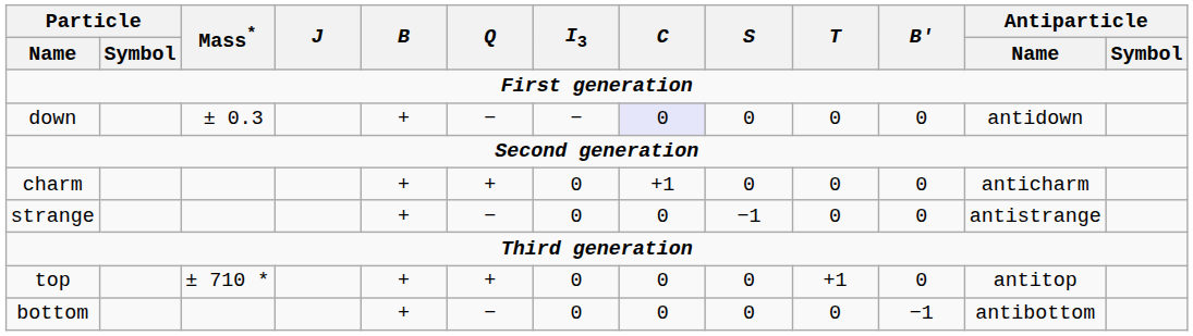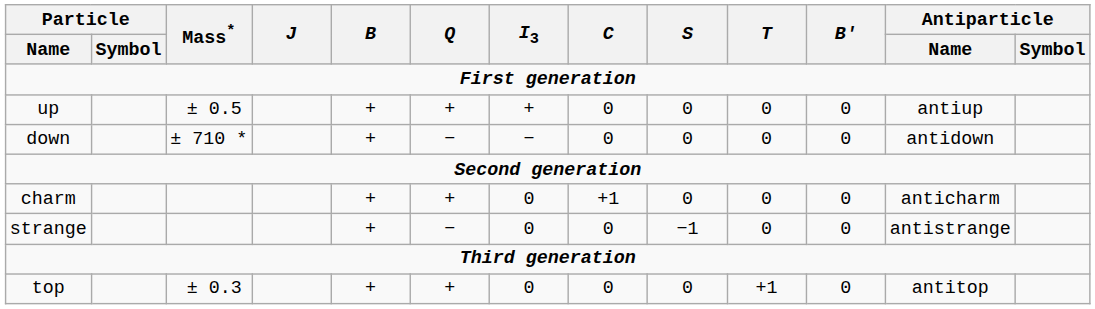 <table class="wikitable" style="margin: 0 auto; text-align:center">
 <tr>
 <th colspan="2">Particle</th>
 <th rowspan="2">Mass<sup>*</sup> </th>
 <th rowspan="2" width="50"><em>J</em> </th>
 <th rowspan="2" width="50"><em>B</em></th>
 <th rowspan="2" width="50"><em>Q</em> </th>
 <th rowspan="2" width="50"><em>I</em><sub>3</sub></th>
 <th rowspan="2" width="50"><em>C</em></th>
 <th rowspan="2" width="50"><em>S</em></th>
 <th rowspan="2" width="50"><em>T</em></th>
 <th rowspan="2" width="50"><em>B′</em></th>
 <th colspan="2">Antiparticle</th>
 </tr>
 <tr>
 <th>Name</th>
 <th>Symbol</th>
 <th>Name</th>
 <th>Symbol</th>
 </tr>
 <tr>
 <td colspan="13"><strong><em>First generation</em></strong></td>
 </tr>
 <tr>
+<td>up</td>
+<td></td>
+<td> ± 0.5</td>
+<td></td>
+<td>+</td>
+<td>+</td>
+<td>+</td>
+<td>0</td>
+<td>0</td>
+<td>0</td>
+<td>0</td>
+<td>antiup</td>
+<td></td>
+</tr>
+<tr>
 <td>down</td>
 <td></td>
-<td> ± 0.3</td>
+<td> ± 710 *</td>
 <td></td>
 <td>+</td>
 <td>−</td>
 <td>−</td>
-<td style="background: lavender;">0</td>
+<td>0</td>
 <td>0</td>
 <td>0</td>
 <td>0</td>
 <td>antidown</td>
 <td></td>
 </tr>
 <tr>
 <td colspan="13"><strong><em>Second generation</em></strong></td>
 </tr>
 <tr>
 <td>charm</td>
 <td></td>
 <td></td>
 <td></td>
 <td>+</td>
 <td>+</td>
 <td>0</td>
 <td>+1</td>
 <td>0</td>
 <td>0</td>
 <td>0</td>
 <td>anticharm</td>
 <td></td>
 </tr>
 <tr>
 <td>strange</td>
 <td></td>
 <td></td>
 <td></td>
 <td>+</td>
 <td>−</td>
 <td>0</td>
 <td>0</td>
 <td>−1</td>
 <td>0</td>
 <td>0</td>
 <td>antistrange</td>
 <td></td>
 </tr>
 <tr>
 <td colspan="13"><strong><em>Third generation</em></strong></td>
 </tr>
 <tr>
 <td>top</td>
 <td></td>
-<td> ± 710 *</td>
+<td> ± 0.3</td>
 <td></td>
 <td>+</td>
 <td>+</td>
 <td>0</td>
 <td>0</td>
 <td>0</td>
 <td>+1</td>
 <td>0</td>
 <td>antitop</td>
 <td></td>
 </tr>
-<tr>
-<td>bottom</td>
-<td></td>
-<td></td>
-<td></td>
-<td>+</td>
-<td>−</td>
-<td>0</td>
-<td>0</td>
-<td>0</td>
-<td>0</td>
-<td>−1</td>
-<td>antibottom</td>
-<td></td>
-</tr>
 </table>
